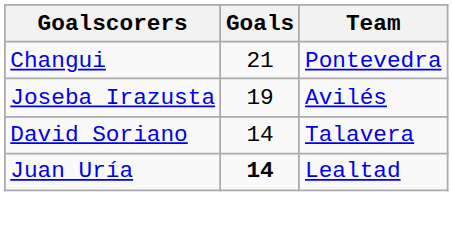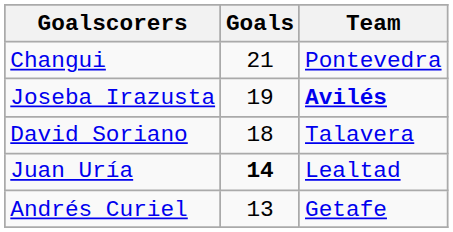 <table class="wikitable sortable">
 <tr>
 <th>Goalscorers</th>
 <th>Goals</th>
 <th>Team</th>
 </tr>
 <tr>
 <td> <a href='#'>Changui</a></td>
 <td align=center>21</td>
 <td><a href='#'>Pontevedra</a></td>
 </tr>
 <tr>
 <td> <a href='#'>Joseba Irazusta</a></td>
 <td align=center>19</td>
-<td><a href='#'>Avilés</a></td>
+<td><strong><a href='#'>Avilés</a></strong></td>
 </tr>
 <tr>
 <td> <a href='#'>David Soriano</a></td>
-<td align=center>14</td>
+<td align=center>18</td>
 <td><a href='#'>Talavera</a></td>
 </tr>
 <tr>
 <td> <a href='#'>Juan Uría</a></td>
 <td align=center><strong>14</strong></td>
 <td><a href='#'>Lealtad</a></td>
 </tr>
+<tr>
+<td> <a href='#'>Andrés Curiel</a></td>
+<td align=center>13</td>
+<td><a href='#'>Getafe</a></td>
+</tr>
 </table>
